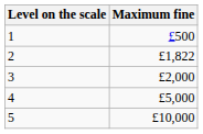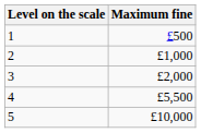 <table class="wikitable">
 <tr>
 <th>Level on the scale</th>
 <th>Maximum fine</th>
 </tr>
 <tr>
 <td>1</td>
 <td align="right"><a href='#'>£</a>500</td>
 </tr>
 <tr>
 <td>2</td>
-<td align="right">£1,822</td>
+<td align="right">£1,000</td>
 </tr>
 <tr>
 <td>3</td>
 <td align="right">£2,000</td>
 </tr>
 <tr>
 <td>4</td>
-<td align="right">£5,000</td>
+<td align="right">£5,500</td>
 </tr>
 <tr>
 <td>5</td>
 <td align="right">£10,000</td>
 </tr>
 </table>
